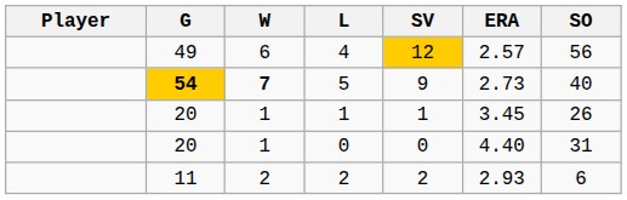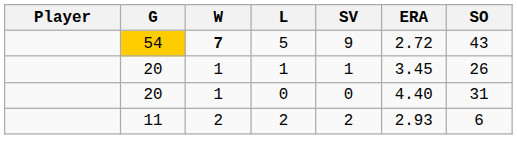 <table class="wikitable sortable">
 <tr>
 <th bgcolor="#DDDDFF" width="16%">Player</th>
 <th bgcolor="#DDDDFF" width="9%">G</th>
 <th bgcolor="#DDDDFF" width="9%">W</th>
 <th bgcolor="#DDDDFF" width="9%">L</th>
 <th bgcolor="#DDDDFF" width="9%">SV</th>
 <th bgcolor="#DDDDFF" width="9%">ERA</th>
 <th bgcolor="#DDDDFF" width="9%">SO</th>
 </tr>
-<tr align="center">
-<td></td>
-<td>49</td>
-<td>6</td>
-<td>4</td>
-<td bgcolor="#FFCC00">12</td>
-<td>2.57</td>
-<td>56</td>
-</tr>
 <tr align=center>
 <td></td>
-<td bgcolor="#FFCC00"><strong>54</strong></td>
+<td bgcolor="#FFCC00">54</td>
 <td><strong>7</strong></td>
 <td>5</td>
 <td>9</td>
-<td>2.73</td>
-<td>40</td>
+<td>2.72</td>
+<td>43</td>
 </tr>
 <tr align="center">
 <td></td>
 <td>20</td>
 <td>1</td>
 <td>1</td>
 <td>1</td>
 <td>3.45</td>
 <td>26</td>
 </tr>
 <tr align="center">
 <td></td>
 <td>20</td>
 <td>1</td>
 <td>0</td>
 <td>0</td>
 <td>4.40</td>
 <td>31</td>
 </tr>
 <tr align="center">
 <td></td>
 <td>11</td>
 <td>2</td>
 <td>2</td>
 <td>2</td>
 <td>2.93</td>
 <td>6</td>
 </tr>
 </table>
